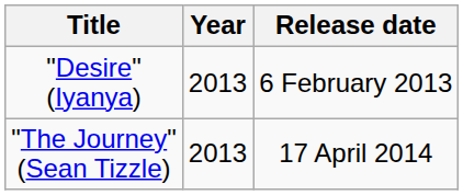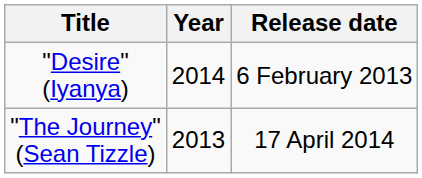 <table class="wikitable plainrowheaders" style="text-align:center;" border="1">
 <tr>
 <th>Title</th>
 <th>Year</th>
 <th>Release date</th>
 </tr>
 <tr>
 <td>"<a href='#'>Desire</a>" <br><span>(<a href='#'>Iyanya</a>)</span></td>
-<td>2013</td>
+<td>2014</td>
 <td>6 February 2013</td>
 </tr>
 <tr>
 <td>"<a href='#'>The Journey</a>" <br><span>(<a href='#'>Sean Tizzle</a>)</span></td>
 <td>2013</td>
 <td>17 April 2014</td>
 </tr>
 </table>
